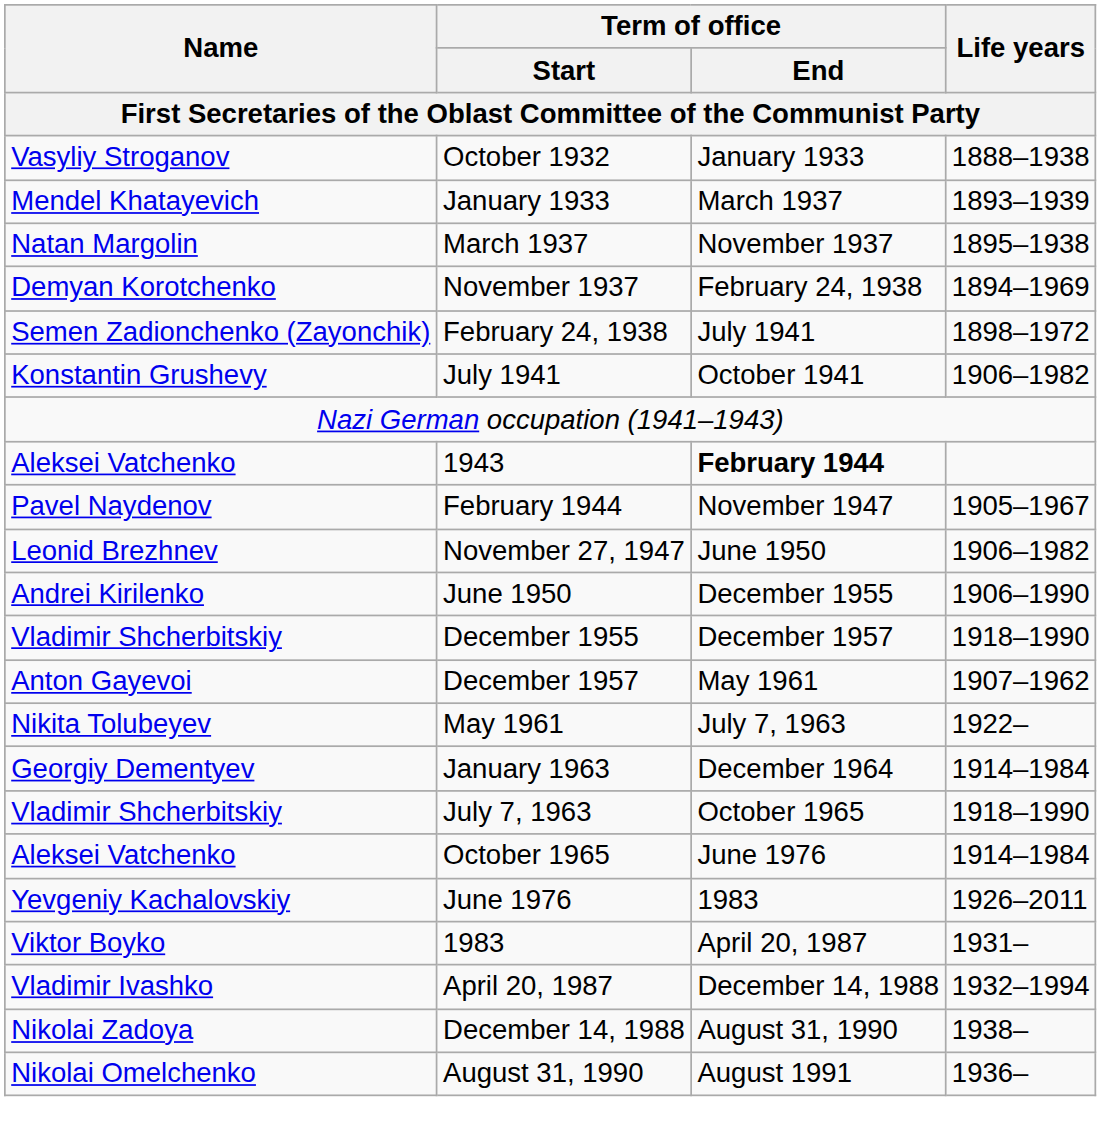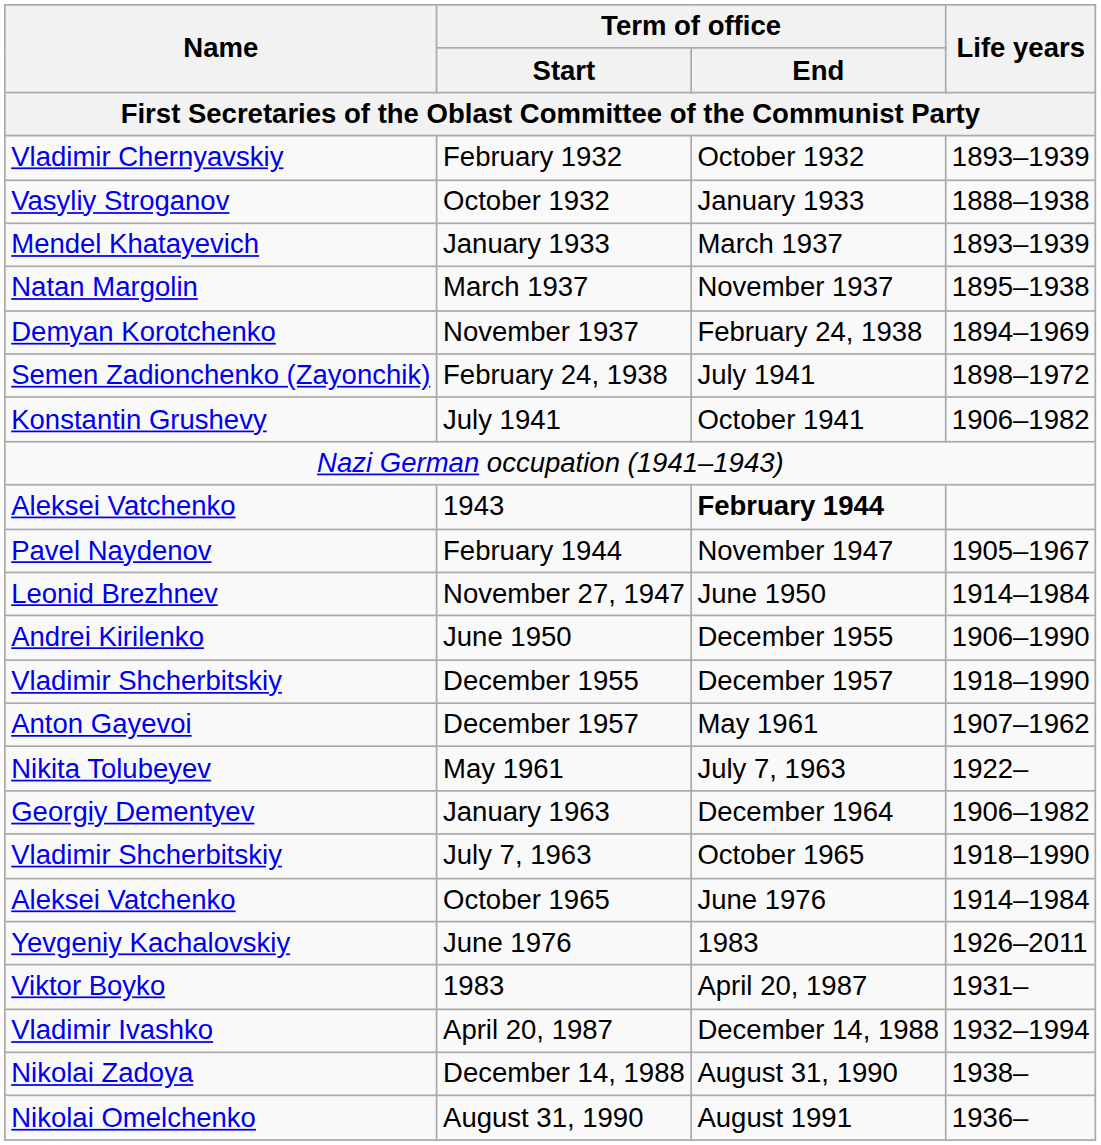 <table class="wikitable">
 <tr>
 <th rowspan="2">Name</th>
 <th colspan="2">Term of office</th>
 <th rowspan="2">Life years</th>
 </tr>
 <tr>
 <th>Start</th>
 <th>End</th>
 </tr>
 <tr>
 <th colspan="4">First Secretaries of the Oblast Committee of the Communist Party</th>
+</tr>
+<tr>
+<td><a href='#'>Vladimir Chernyavskiy</a></td>
+<td>February 1932</td>
+<td>October 1932</td>
+<td>1893–1939</td>
 </tr>
 <tr>
 <td><a href='#'>Vasyliy Stroganov</a></td>
 <td>October 1932</td>
 <td>January 1933</td>
 <td>1888–1938</td>
 </tr>
 <tr>
 <td><a href='#'>Mendel Khatayevich</a></td>
 <td>January 1933</td>
 <td>March 1937</td>
 <td>1893–1939</td>
 </tr>
 <tr>
 <td><a href='#'>Natan Margolin</a></td>
 <td>March 1937</td>
 <td>November 1937</td>
 <td>1895–1938</td>
 </tr>
 <tr>
 <td><a href='#'>Demyan Korotchenko</a></td>
 <td>November 1937</td>
 <td>February 24, 1938</td>
 <td>1894–1969</td>
 </tr>
 <tr>
 <td><a href='#'>Semen Zadionchenko (Zayonchik)</a></td>
 <td>February 24, 1938</td>
 <td>July 1941</td>
 <td>1898–1972</td>
 </tr>
 <tr>
 <td><a href='#'>Konstantin Grushevy</a></td>
 <td>July 1941</td>
 <td>October 1941</td>
 <td>1906–1982</td>
 </tr>
 <tr>
 <td colspan="4" align=center><em><a href='#'>Nazi German</a> occupation (1941–1943)</em></td>
 </tr>
 <tr>
 <td><a href='#'>Aleksei Vatchenko</a></td>
 <td>1943</td>
 <td><strong>February 1944</strong></td>
 <td></td>
 </tr>
 <tr>
 <td><a href='#'>Pavel Naydenov</a></td>
 <td>February 1944</td>
 <td>November 1947</td>
 <td>1905–1967</td>
 </tr>
 <tr>
 <td><a href='#'>Leonid Brezhnev</a></td>
 <td>November 27, 1947</td>
 <td>June 1950</td>
-<td>1906–1982</td>
+<td>1914–1984</td>
 </tr>
 <tr>
 <td><a href='#'>Andrei Kirilenko</a></td>
 <td>June 1950</td>
 <td>December 1955</td>
 <td>1906–1990</td>
 </tr>
 <tr>
 <td><a href='#'>Vladimir Shcherbitskiy</a></td>
 <td>December 1955</td>
 <td>December 1957</td>
 <td>1918–1990</td>
 </tr>
 <tr>
 <td><a href='#'>Anton Gayevoi</a></td>
 <td>December 1957</td>
 <td>May 1961</td>
 <td>1907–1962</td>
 </tr>
 <tr>
 <td><a href='#'>Nikita Tolubeyev</a></td>
 <td>May 1961</td>
 <td>July 7, 1963</td>
 <td>1922–</td>
 </tr>
 <tr>
 <td><a href='#'>Georgiy Dementyev</a></td>
 <td>January 1963</td>
 <td>December 1964</td>
-<td>1914–1984</td>
+<td>1906–1982</td>
 </tr>
 <tr>
 <td><a href='#'>Vladimir Shcherbitskiy</a></td>
 <td>July 7, 1963</td>
 <td>October 1965</td>
 <td>1918–1990</td>
 </tr>
 <tr>
 <td><a href='#'>Aleksei Vatchenko</a></td>
 <td>October 1965</td>
 <td>June 1976</td>
 <td>1914–1984</td>
 </tr>
 <tr>
 <td><a href='#'>Yevgeniy Kachalovskiy</a></td>
 <td>June 1976</td>
 <td>1983</td>
 <td>1926–2011</td>
 </tr>
 <tr>
 <td><a href='#'>Viktor Boyko</a></td>
 <td>1983</td>
 <td>April 20, 1987</td>
 <td>1931–</td>
 </tr>
 <tr>
 <td><a href='#'>Vladimir Ivashko</a></td>
 <td>April 20, 1987</td>
 <td>December 14, 1988</td>
 <td>1932–1994</td>
 </tr>
 <tr>
 <td><a href='#'>Nikolai Zadoya</a></td>
 <td>December 14, 1988</td>
 <td>August 31, 1990</td>
 <td>1938–</td>
 </tr>
 <tr>
 <td><a href='#'>Nikolai Omelchenko</a></td>
 <td>August 31, 1990</td>
 <td>August 1991</td>
 <td>1936–</td>
 </tr>
 </table>
